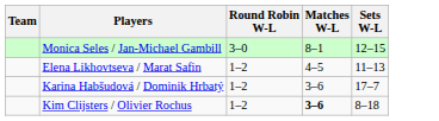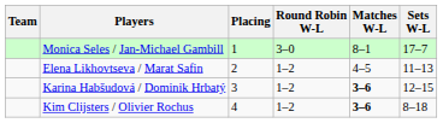 <table class="sortable wikitable">
 <tr>
 <th>Team</th>
 <th>Players</th>
+<th>Placing</th>
 <th>Round Robin<br>W-L</th>
 <th>Matches<br>W-L</th>
 <th>Sets<br>W-L</th>
 </tr>
 <tr style="background:#ccffcc;">
 <td></td>
 <td><a href='#'>Monica Seles</a> / <a href='#'>Jan-Michael Gambill</a></td>
+<td>1</td>
 <td>3–0</td>
 <td>8–1</td>
-<td>12–15</td>
+<td>17–7</td>
 </tr>
 <tr>
 <td></td>
 <td><a href='#'>Elena Likhovtseva</a> / <a href='#'>Marat Safin</a></td>
+<td>2</td>
 <td>1–2</td>
 <td>4–5</td>
 <td>11–13</td>
 </tr>
 <tr>
 <td></td>
 <td><a href='#'>Karina Habšudová</a> / <a href='#'>Dominik Hrbatý</a></td>
+<td>3</td>
 <td>1–2</td>
-<td>3–6</td>
-<td>17–7</td>
+<td><strong>3–6</strong></td>
+<td>12–15</td>
 </tr>
 <tr>
 <td></td>
 <td><a href='#'>Kim Clijsters</a> / <a href='#'>Olivier Rochus</a></td>
+<td>4</td>
 <td>1–2</td>
 <td><strong>3–6</strong></td>
 <td>8–18</td>
 </tr>
 </table>
